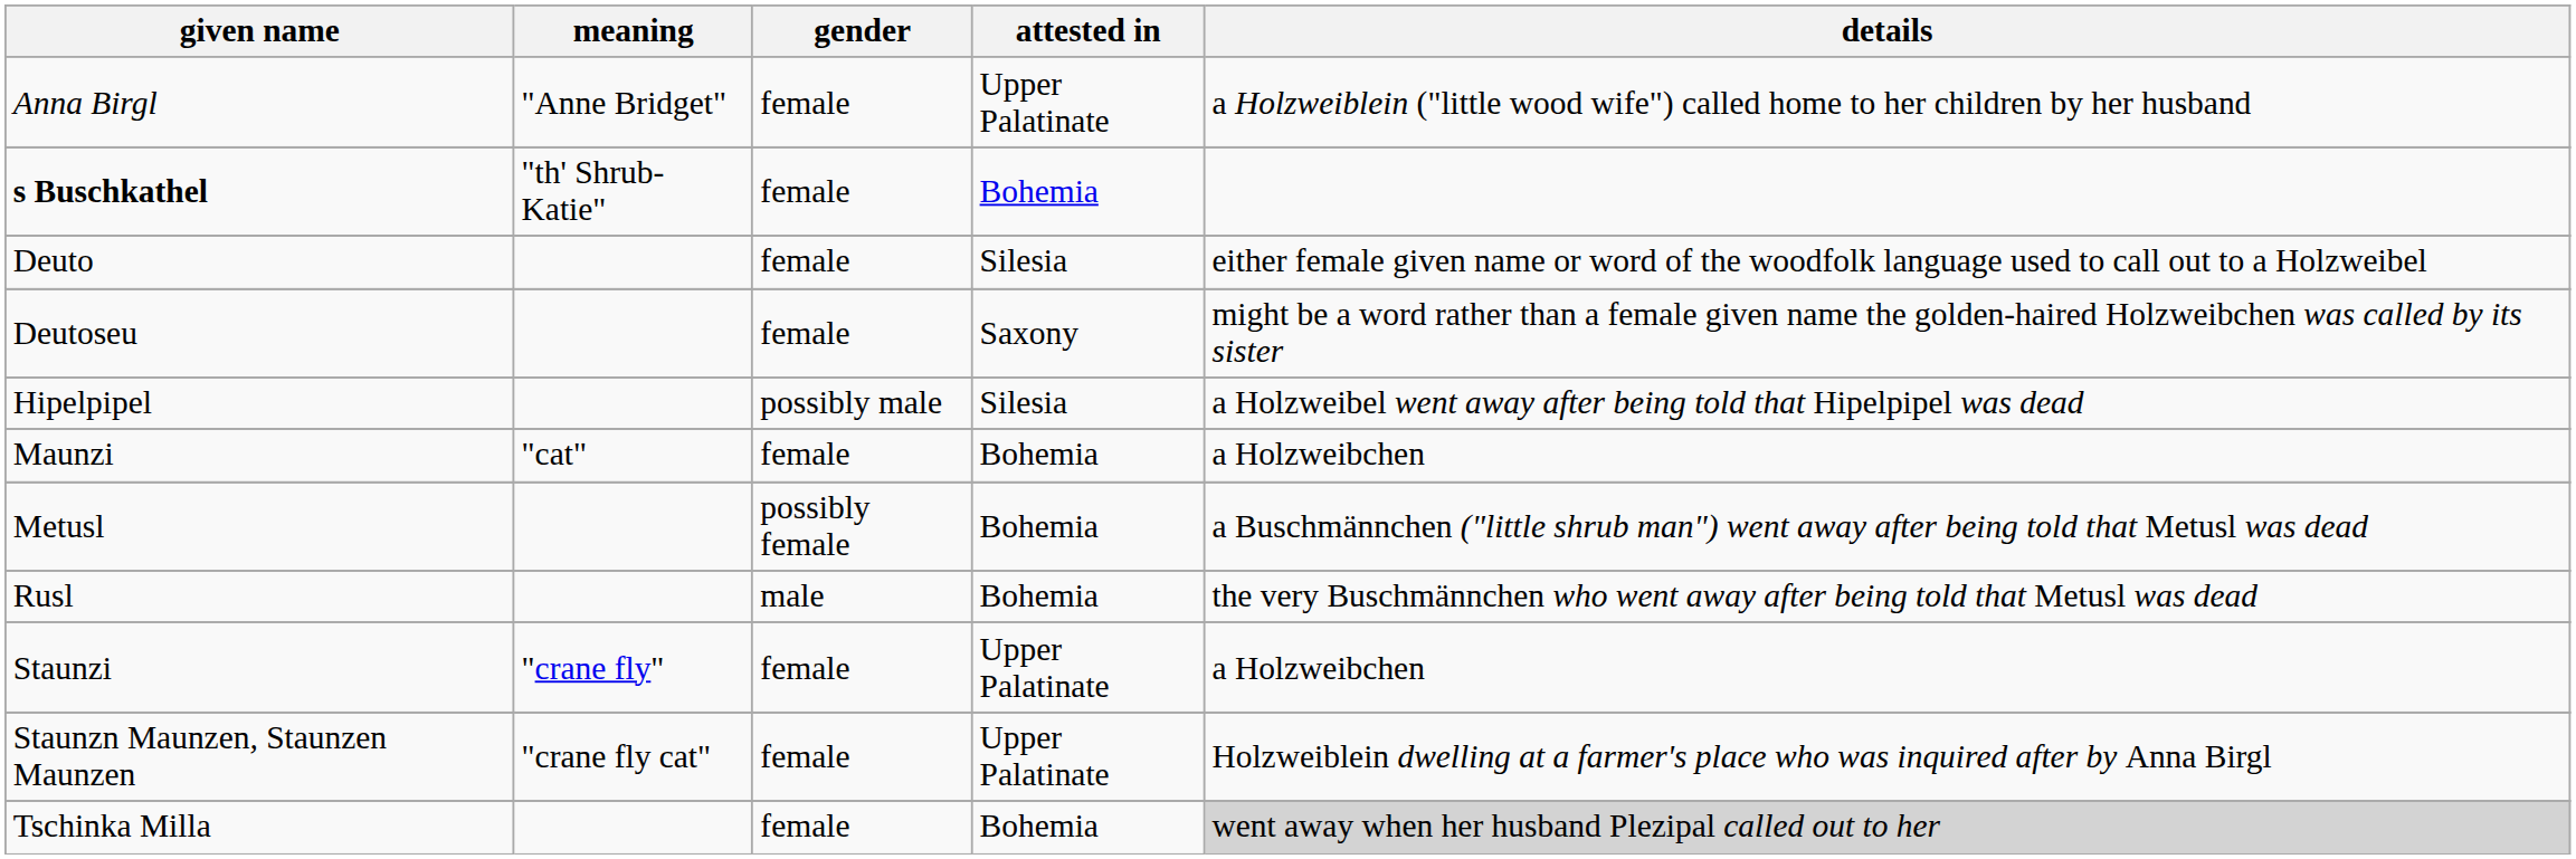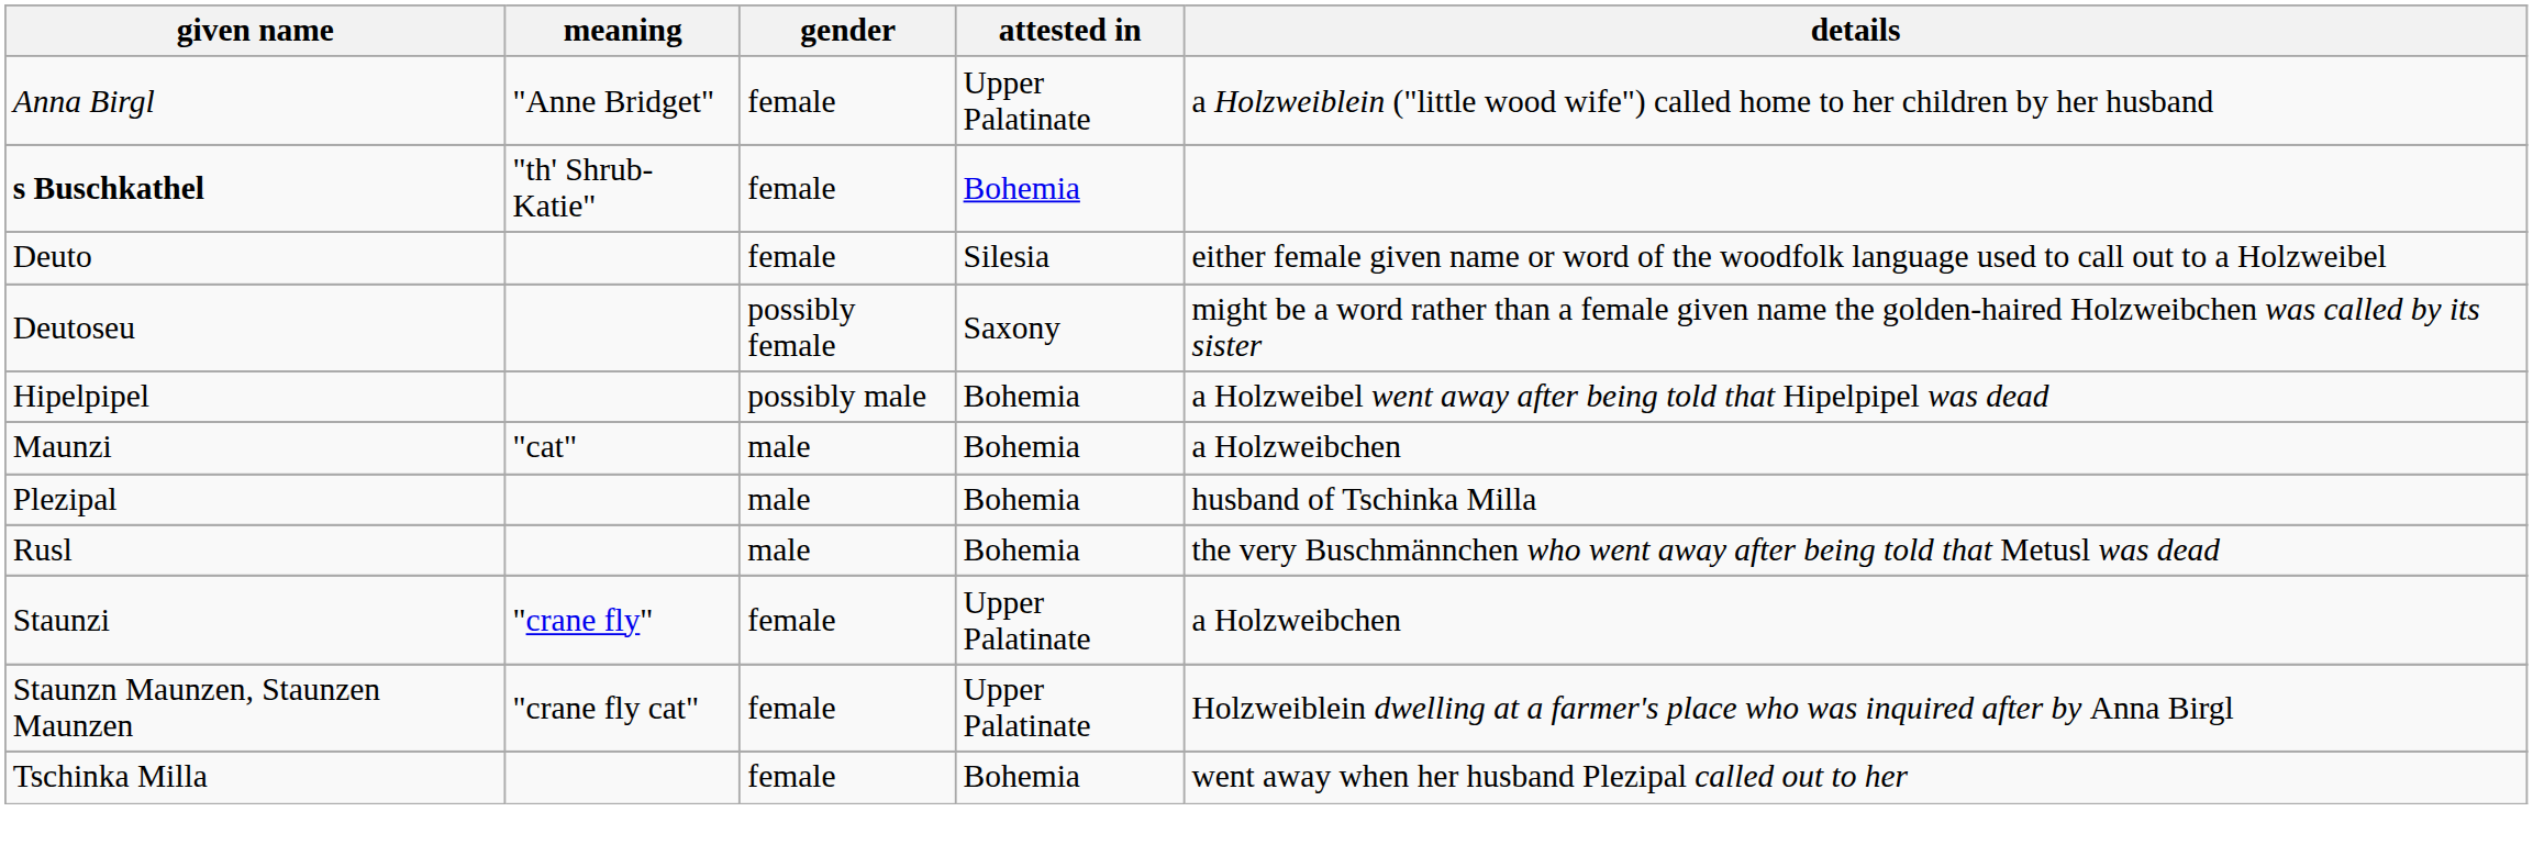 <table class="wikitable">
 <tr>
 <th>given name</th>
 <th>meaning</th>
 <th>gender</th>
 <th>attested in</th>
 <th>details</th>
 </tr>
 <tr>
 <td><em>Anna Birgl</em></td>
 <td>"Anne Bridget"</td>
 <td>female</td>
 <td>Upper Palatinate</td>
 <td>a <em>Holzweiblein</em> ("little wood wife") called home to her children by her husband</td>
 </tr>
 <tr>
 </tr>
 <tr>
 <td><strong>s Buschkathel<em></td>
 <td>"th' Shrub-Katie"</td>
 <td>female</td>
 <td><a href='#'>Bohemia</a></td>
 <td></td>
 </tr>
 <tr>
 </tr>
 <tr>
 <td></em>Deuto<em></td>
 <td></td>
 <td>female</td>
 <td>Silesia</td>
 <td>either female given name or word of the woodfolk language used to call out to a </em>Holzweibel<em></td>
 </tr>
 <tr>
 </tr>
 <tr>
 <td></em>Deutoseu<em></td>
 <td></td>
-<td>female</td>
+<td>possibly female</td>
 <td>Saxony</td>
 <td>might be a word rather than a female given name the golden-haired </em>Holzweibchen<em> was called by its sister</td>
 </tr>
 <tr>
 </tr>
 <tr>
 <td></em>Hipelpipel<em></td>
 <td></td>
 <td>possibly male</td>
-<td>Silesia</td>
+<td>Bohemia</td>
 <td>a </em>Holzweibel<em> went away after being told that </em>Hipelpipel<em> was dead</td>
 </tr>
 <tr>
 </tr>
 <tr>
 <td></em>Maunzi<em></td>
 <td>"cat"</td>
-<td>female</td>
+<td>male</td>
 <td>Bohemia</td>
 <td>a </em>Holzweibchen<em></td>
 </tr>
 <tr>
 </tr>
 <tr>
-<td></em>Metusl<em></td>
-<td></td>
-<td>possibly female</td>
-<td>Bohemia</td>
-<td>a </em>Buschmännchen<em> ("little shrub man") went away after being told that </em>Metusl<em> was dead</td>
 </tr>
 <tr>
+<td></em>Plezipal<em></td>
+<td></td>
+<td>male</td>
+<td>Bohemia</td>
+<td>husband of </em>Tschinka Milla<em></td>
 </tr>
 <tr>
 </tr>
 <tr>
 <td></em>Rusl<em></td>
 <td></td>
 <td>male</td>
 <td>Bohemia</td>
 <td>the very </em>Buschmännchen<em> who went away after being told that </em>Metusl<em> was dead</td>
 </tr>
 <tr>
 </tr>
 <tr>
 <td></em>Staunzi<em></td>
 <td>"<a href='#'>crane fly</a>"</td>
 <td>female</td>
 <td>Upper Palatinate</td>
 <td>a </em>Holzweibchen<em></td>
 </tr>
 <tr>
 </tr>
 <tr>
 <td></em>Staunzn Maunzen<em>, </em>Staunzen Maunzen<em></td>
 <td>"crane fly cat"</td>
 <td>female</td>
 <td>Upper Palatinate</td>
 <td></em>Holzweiblein<em> dwelling at a farmer's place who was inquired after by </em>Anna Birgl<em></td>
 </tr>
 <tr>
 </tr>
 <tr>
 <td></em>Tschinka Milla<em></td>
 <td></td>
 <td>female</td>
 <td>Bohemia</td>
-<td style="background: lightgrey;">went away when her husband </em>Plezipal<em> called out to her</td>
+<td>went away when her husband </em>Plezipal<em> called out to her</td>
 </tr>
 </table>
